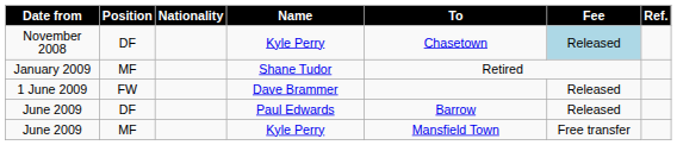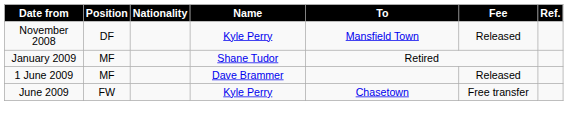 <table class="wikitable" style="text-align:center; font-size:90%; ">
 <tr>
 <th style="background:#000000; color:white; width:100px;">Date from</th>
 <th style="background:#000000; color:white; width:50px;">Position</th>
 <th style="background:#000000; color:white; width:50px;">Nationality</th>
 <th style="background:#000000; color:white; width:150px;">Name</th>
 <th style="background:#000000; color:white; width:200px;">To</th>
 <th style="background:#000000; color:white; width:100px;">Fee</th>
 <th style="background:#000000; color:white; width:25px;">Ref.</th>
 </tr>
 <tr>
 <td>November 2008</td>
 <td>DF</td>
 <td></td>
 <td><a href='#'>Kyle Perry</a></td>
-<td><a href='#'>Chasetown</a></td>
-<td style="background: lightblue;">Released</td>
+<td><a href='#'>Mansfield Town</a></td>
+<td>Released</td>
 <td></td>
 </tr>
 <tr>
 <td>January 2009</td>
 <td>MF</td>
 <td></td>
 <td><a href='#'>Shane Tudor</a></td>
 <td colspan="2">Retired</td>
 <td></td>
 </tr>
 <tr>
 <td>1 June 2009</td>
-<td>FW</td>
+<td>MF</td>
 <td></td>
 <td><a href='#'>Dave Brammer</a></td>
 <td></td>
 <td>Released</td>
 <td></td>
 </tr>
 <tr>
 <td>June 2009</td>
-<td>DF</td>
-<td></td>
-<td><a href='#'>Paul Edwards</a></td>
-<td><a href='#'>Barrow</a></td>
-<td>Released</td>
-<td></td>
-</tr>
-<tr>
-<td>June 2009</td>
-<td>MF</td>
+<td>FW</td>
 <td></td>
 <td><a href='#'>Kyle Perry</a></td>
-<td><a href='#'>Mansfield Town</a></td>
+<td><a href='#'>Chasetown</a></td>
 <td>Free transfer</td>
 <td></td>
 </tr>
 </table>
